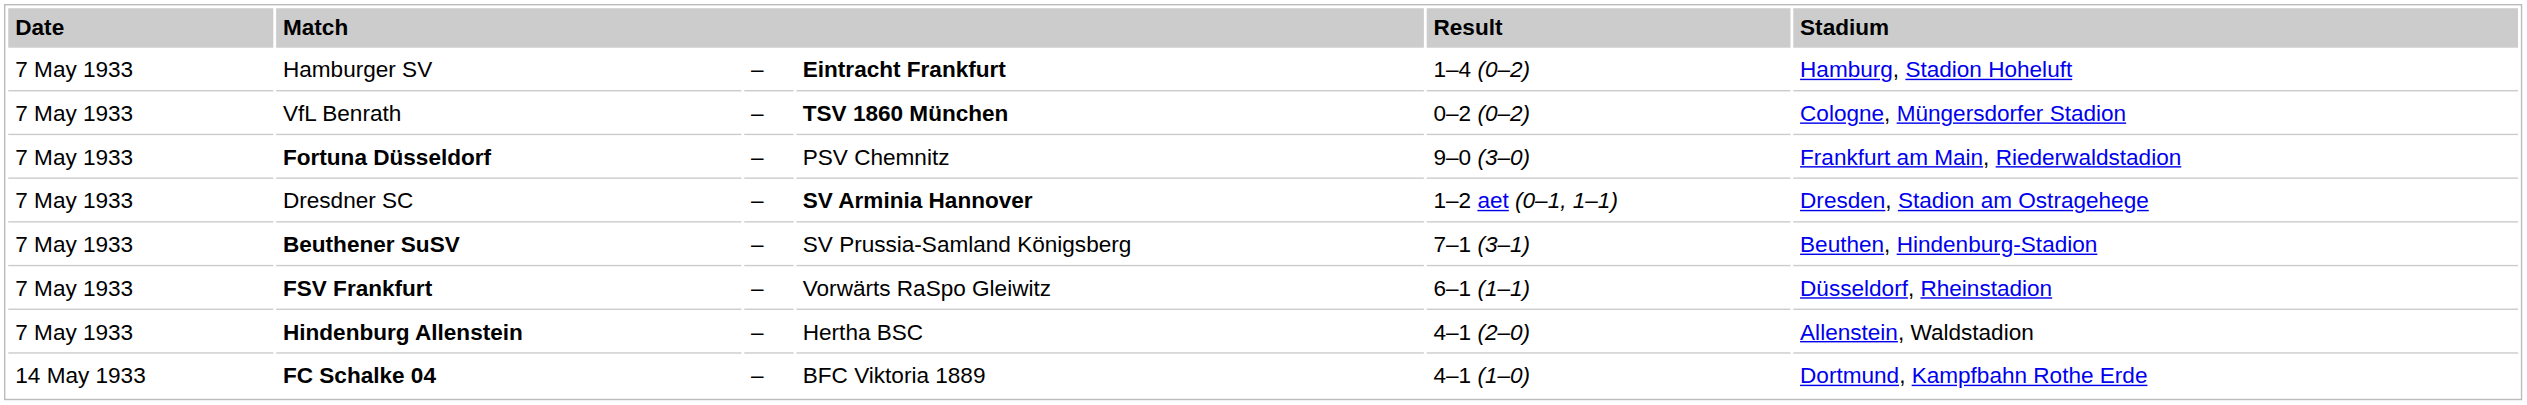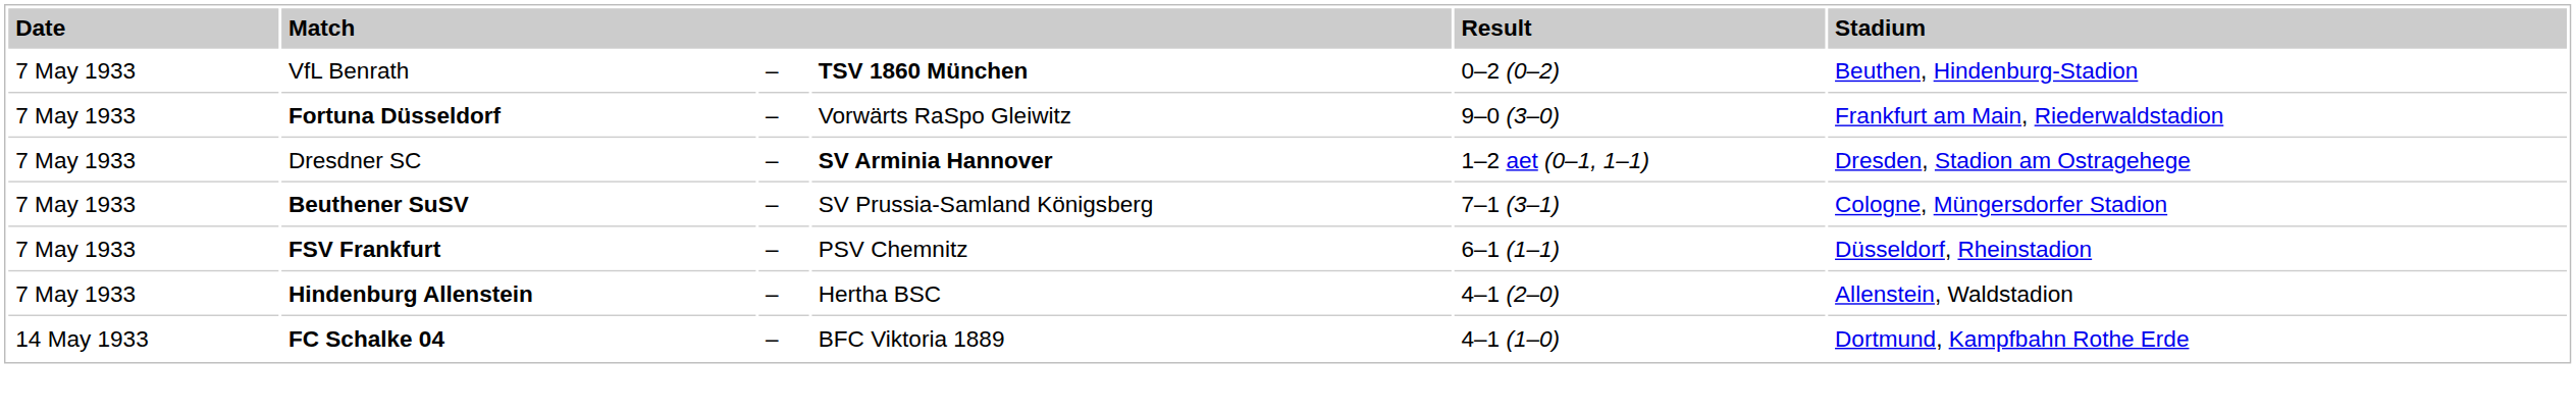 <table style="border:1px solid #bbb;background:#fff;" cellpadding="5" cellspacing="2" width="90%">
 <tr style="background:#ccc;font-weight:bold">
 <td>Date</td>
 <td colspan="3">Match</td>
 <td>Result</td>
 <td>Stadium</td>
 </tr>
 <tr>
 <td style="border-bottom:1px solid #ccc">7 May 1933</td>
-<td style="border-bottom:1px solid #ccc">Hamburger SV</td>
-<td style="border-bottom:1px solid #ccc">–</td>
-<td style="border-bottom:1px solid #ccc"><strong>Eintracht Frankfurt</strong></td>
-<td style="border-bottom:1px solid #ccc">1–4 <em>(0–2)</em></td>
-<td style="border-bottom:1px solid #ccc"><a href='#'>Hamburg</a>, <a href='#'>Stadion Hoheluft</a></td>
-</tr>
-<tr>
-<td style="border-bottom:1px solid #ccc">7 May 1933</td>
 <td style="border-bottom:1px solid #ccc">VfL Benrath</td>
 <td style="border-bottom:1px solid #ccc">–</td>
 <td style="border-bottom:1px solid #ccc"><strong>TSV 1860 München</strong></td>
 <td style="border-bottom:1px solid #ccc">0–2 <em>(0–2)</em></td>
-<td style="border-bottom:1px solid #ccc"><a href='#'>Cologne</a>, <a href='#'>Müngersdorfer Stadion</a></td>
+<td style="border-bottom:1px solid #ccc"><a href='#'>Beuthen</a>, <a href='#'>Hindenburg-Stadion</a></td>
 </tr>
 <tr>
 <td style="border-bottom:1px solid #ccc">7 May 1933</td>
 <td style="border-bottom:1px solid #ccc"><strong>Fortuna Düsseldorf</strong></td>
 <td style="border-bottom:1px solid #ccc">–</td>
-<td style="border-bottom:1px solid #ccc">PSV Chemnitz</td>
+<td style="border-bottom:1px solid #ccc">Vorwärts RaSpo Gleiwitz</td>
 <td style="border-bottom:1px solid #ccc">9–0 <em>(3–0)</em></td>
 <td style="border-bottom:1px solid #ccc"><a href='#'>Frankfurt am Main</a>, <a href='#'>Riederwaldstadion</a></td>
 </tr>
 <tr>
 <td style="border-bottom:1px solid #ccc">7 May 1933</td>
 <td style="border-bottom:1px solid #ccc">Dresdner SC</td>
 <td style="border-bottom:1px solid #ccc">–</td>
 <td style="border-bottom:1px solid #ccc"><strong>SV Arminia Hannover</strong></td>
 <td style="border-bottom:1px solid #ccc">1–2 <a href='#'>aet</a> <em>(0–1, 1–1)</em></td>
 <td style="border-bottom:1px solid #ccc"><a href='#'>Dresden</a>, <a href='#'>Stadion am Ostragehege</a></td>
 </tr>
 <tr>
 <td style="border-bottom:1px solid #ccc">7 May 1933</td>
 <td style="border-bottom:1px solid #ccc"><strong>Beuthener SuSV</strong></td>
 <td style="border-bottom:1px solid #ccc">–</td>
 <td style="border-bottom:1px solid #ccc">SV Prussia-Samland Königsberg</td>
 <td style="border-bottom:1px solid #ccc">7–1 <em>(3–1)</em></td>
-<td style="border-bottom:1px solid #ccc"><a href='#'>Beuthen</a>, <a href='#'>Hindenburg-Stadion</a></td>
+<td style="border-bottom:1px solid #ccc"><a href='#'>Cologne</a>, <a href='#'>Müngersdorfer Stadion</a></td>
 </tr>
 <tr>
 <td style="border-bottom:1px solid #ccc">7 May 1933</td>
 <td style="border-bottom:1px solid #ccc"><strong>FSV Frankfurt</strong></td>
 <td style="border-bottom:1px solid #ccc">–</td>
-<td style="border-bottom:1px solid #ccc">Vorwärts RaSpo Gleiwitz</td>
+<td style="border-bottom:1px solid #ccc">PSV Chemnitz</td>
 <td style="border-bottom:1px solid #ccc">6–1 <em>(1–1)</em></td>
 <td style="border-bottom:1px solid #ccc"><a href='#'>Düsseldorf</a>, <a href='#'>Rheinstadion</a></td>
 </tr>
 <tr>
 <td style="border-bottom:1px solid #ccc">7 May 1933</td>
 <td style="border-bottom:1px solid #ccc"><strong>Hindenburg Allenstein</strong></td>
 <td style="border-bottom:1px solid #ccc">–</td>
 <td style="border-bottom:1px solid #ccc">Hertha BSC</td>
 <td style="border-bottom:1px solid #ccc">4–1 <em>(2–0)</em></td>
 <td style="border-bottom:1px solid #ccc"><a href='#'>Allenstein</a>, Waldstadion</td>
 </tr>
 <tr>
 <td>14 May 1933</td>
 <td><strong>FC Schalke 04</strong></td>
 <td>–</td>
 <td>BFC Viktoria 1889</td>
 <td>4–1 <em>(1–0)</em></td>
 <td><a href='#'>Dortmund</a>, <a href='#'>Kampfbahn Rothe Erde</a></td>
 </tr>
 </table>
